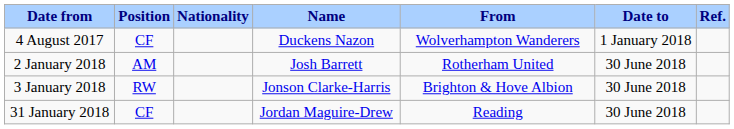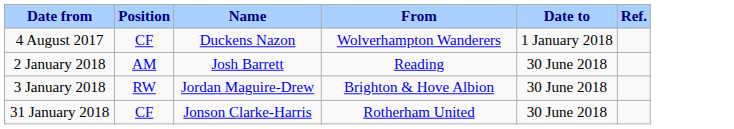 <table class="wikitable" style="text-align:center">
 <tr>
 <th style="background:#AAD0FF;color:#000080;width:110px">Date from</th>
 <th style="background:#AAD0FF;color:#000080;width:50px">Position</th>
-<th style="background:#AAD0FF;color:#000080;width:50px">Nationality</th>
 <th style="background:#AAD0FF;color:#000080;width:150px">Name</th>
 <th style="background:#AAD0FF;color:#000080;width:200px">From</th>
 <th style="background:#AAD0FF;color:#000080;width:100px">Date to</th>
 <th style="background:#AAD0FF;color:#000080;width:25px">Ref.</th>
 </tr>
 <tr>
 <td>4 August 2017</td>
 <td><a href='#'>CF</a></td>
-<td></td>
 <td><a href='#'>Duckens Nazon</a></td>
 <td> <a href='#'>Wolverhampton Wanderers</a></td>
 <td>1 January 2018</td>
 <td></td>
 </tr>
 <tr>
 <td>2 January 2018</td>
 <td><a href='#'>AM</a></td>
-<td></td>
 <td><a href='#'>Josh Barrett</a></td>
-<td> <a href='#'>Rotherham United</a></td>
+<td> <a href='#'>Reading</a></td>
 <td>30 June 2018</td>
 <td></td>
 </tr>
 <tr>
 <td>3 January 2018</td>
 <td><a href='#'>RW</a></td>
-<td></td>
-<td><a href='#'>Jonson Clarke-Harris</a></td>
+<td><a href='#'>Jordan Maguire-Drew</a></td>
 <td> <a href='#'>Brighton & Hove Albion</a></td>
 <td>30 June 2018</td>
 <td></td>
 </tr>
 <tr>
 <td>31 January 2018</td>
 <td><a href='#'>CF</a></td>
-<td></td>
-<td><a href='#'>Jordan Maguire-Drew</a></td>
-<td> <a href='#'>Reading</a></td>
+<td><a href='#'>Jonson Clarke-Harris</a></td>
+<td> <a href='#'>Rotherham United</a></td>
 <td>30 June 2018</td>
 <td></td>
 </tr>
 </table>
